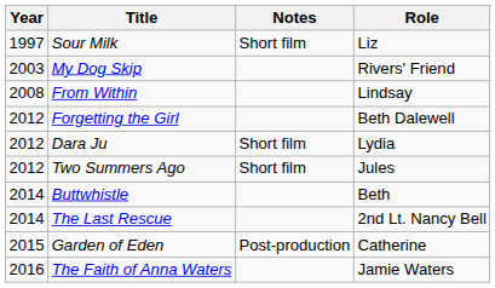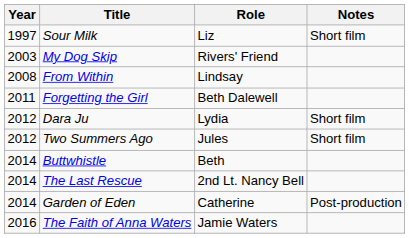 <table class="wikitable sortable">
 <tr>
 <th>Year</th>
 <th>Title</th>
+<th>Role</th>
 <th class="unsortable">Notes</th>
-<th>Role</th>
 </tr>
 <tr>
 <td>1997</td>
 <td><em>Sour Milk</em></td>
+<td>Liz</td>
 <td>Short film</td>
-<td>Liz</td>
 </tr>
 <tr>
 <td>2003</td>
 <td><em><a href='#'>My Dog Skip</a></em></td>
+<td>Rivers' Friend</td>
 <td></td>
-<td>Rivers' Friend</td>
 </tr>
 <tr>
 <td>2008</td>
 <td><em><a href='#'>From Within</a></em></td>
+<td>Lindsay</td>
 <td></td>
-<td>Lindsay</td>
 </tr>
 <tr>
-<td>2012</td>
+<td>2011</td>
 <td><em><a href='#'>Forgetting the Girl</a></em></td>
+<td>Beth Dalewell</td>
 <td></td>
-<td>Beth Dalewell</td>
 </tr>
 <tr>
 <td>2012</td>
 <td><em>Dara Ju</em></td>
+<td>Lydia</td>
 <td>Short film</td>
-<td>Lydia</td>
 </tr>
 <tr>
 <td>2012</td>
 <td><em>Two Summers Ago</em></td>
+<td>Jules</td>
 <td>Short film</td>
-<td>Jules</td>
 </tr>
 <tr>
 <td>2014</td>
 <td><em><a href='#'>Buttwhistle</a></em></td>
+<td>Beth</td>
 <td></td>
-<td>Beth</td>
 </tr>
 <tr>
 <td>2014</td>
 <td><em><a href='#'>The Last Rescue</a></em></td>
+<td>2nd Lt. Nancy Bell</td>
 <td></td>
-<td>2nd Lt. Nancy Bell</td>
 </tr>
 <tr>
-<td>2015</td>
+<td>2014</td>
 <td><em>Garden of Eden</em></td>
+<td>Catherine</td>
 <td>Post-production</td>
-<td>Catherine</td>
 </tr>
 <tr>
 <td>2016</td>
 <td><em><a href='#'>The Faith of Anna Waters</a></em></td>
+<td>Jamie Waters</td>
 <td></td>
-<td>Jamie Waters</td>
 </tr>
 </table>
